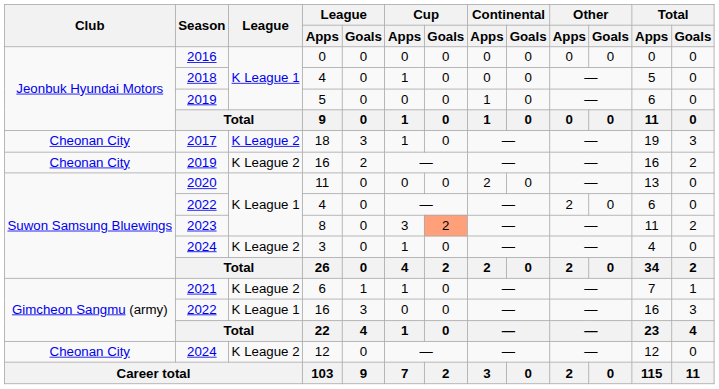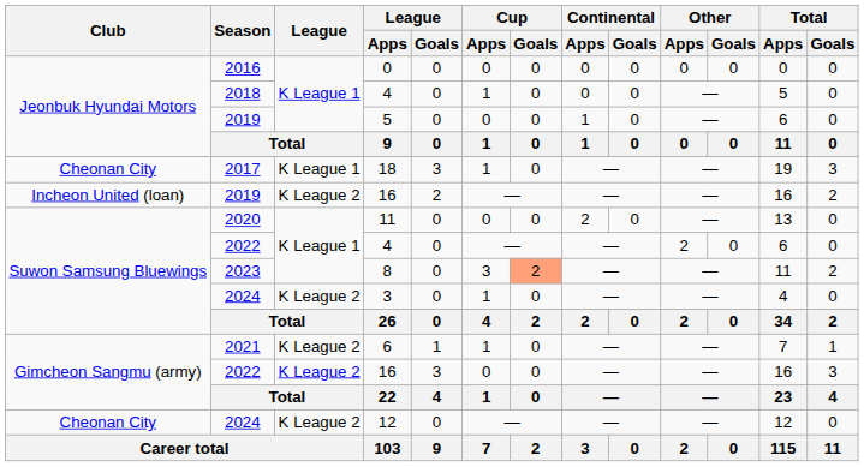 <table class="wikitable" style="text-align:center">
 <tr>
 <th rowspan="2">Club</th>
 <th rowspan="2">Season</th>
 <th rowspan="2">League</th>
 <th colspan="2">League</th>
 <th colspan="2">Cup</th>
 <th colspan="2">Continental</th>
 <th colspan="2">Other</th>
 <th colspan="2">Total</th>
 </tr>
 <tr>
 <th>Apps</th>
 <th>Goals</th>
 <th>Apps</th>
 <th>Goals</th>
 <th>Apps</th>
 <th>Goals</th>
 <th>Apps</th>
 <th>Goals</th>
 <th>Apps</th>
 <th>Goals</th>
 </tr>
 <tr>
 <td rowspan="4"><a href='#'>Jeonbuk Hyundai Motors</a></td>
 <td><a href='#'>2016</a></td>
 <td rowspan="3"><a href='#'>K League 1</a></td>
 <td>0</td>
 <td>0</td>
 <td>0</td>
 <td>0</td>
 <td>0</td>
 <td>0</td>
 <td>0</td>
 <td>0</td>
 <td>0</td>
 <td>0</td>
 </tr>
 <tr>
 <td><a href='#'>2018</a></td>
 <td>4</td>
 <td>0</td>
 <td>1</td>
 <td>0</td>
 <td>0</td>
 <td>0</td>
 <td colspan="2">—</td>
 <td>5</td>
 <td>0</td>
 </tr>
 <tr>
 <td><a href='#'>2019</a></td>
 <td>5</td>
 <td>0</td>
 <td>0</td>
 <td>0</td>
 <td>1</td>
 <td>0</td>
 <td colspan="2">—</td>
 <td>6</td>
 <td>0</td>
 </tr>
 <tr>
 <th colspan="2">Total</th>
 <th>9</th>
 <th>0</th>
 <th>1</th>
 <th>0</th>
 <th>1</th>
 <th>0</th>
 <th>0</th>
 <th>0</th>
 <th>11</th>
 <th>0</th>
 </tr>
 <tr>
 <td><a href='#'>Cheonan City</a></td>
 <td><a href='#'>2017</a></td>
-<td><a href='#'>K League 2</a></td>
+<td>K League 1</td>
 <td>18</td>
 <td>3</td>
 <td>1</td>
 <td>0</td>
 <td colspan="2">—</td>
 <td colspan="2">—</td>
 <td>19</td>
 <td>3</td>
 </tr>
 <tr>
-<td><a href='#'>Cheonan City</a></td>
+<td><a href='#'>Incheon United</a> (loan)</td>
 <td><a href='#'>2019</a></td>
 <td>K League 2</td>
 <td>16</td>
 <td>2</td>
 <td colspan="2">—</td>
 <td colspan="2">—</td>
 <td colspan="2">—</td>
 <td>16</td>
 <td>2</td>
 </tr>
 <tr>
 <td rowspan="5"><a href='#'>Suwon Samsung Bluewings</a></td>
 <td><a href='#'>2020</a></td>
 <td rowspan="3">K League 1</td>
 <td>11</td>
 <td>0</td>
 <td>0</td>
 <td>0</td>
 <td>2</td>
 <td>0</td>
 <td colspan="2">—</td>
 <td>13</td>
 <td>0</td>
 </tr>
 <tr>
 <td><a href='#'>2022</a></td>
 <td>4</td>
 <td>0</td>
 <td colspan="2">—</td>
 <td colspan="2">—</td>
 <td>2</td>
 <td>0</td>
 <td>6</td>
 <td>0</td>
 </tr>
 <tr>
 <td><a href='#'>2023</a></td>
 <td>8</td>
 <td>0</td>
 <td>3</td>
 <td style="background: lightsalmon;">2</td>
 <td colspan="2">—</td>
 <td colspan="2">—</td>
 <td>11</td>
 <td>2</td>
 </tr>
 <tr>
 <td><a href='#'>2024</a></td>
 <td>K League 2</td>
 <td>3</td>
 <td>0</td>
 <td>1</td>
 <td>0</td>
 <td colspan="2">—</td>
 <td colspan="2">—</td>
 <td>4</td>
 <td>0</td>
 </tr>
 <tr>
 <th colspan="2">Total</th>
 <th>26</th>
 <th>0</th>
 <th>4</th>
 <th>2</th>
 <th>2</th>
 <th>0</th>
 <th>2</th>
 <th>0</th>
 <th>34</th>
 <th>2</th>
 </tr>
 <tr>
 <td rowspan="3"><a href='#'>Gimcheon Sangmu</a> (army)</td>
 <td><a href='#'>2021</a></td>
 <td>K League 2</td>
 <td>6</td>
 <td>1</td>
 <td>1</td>
 <td>0</td>
 <td colspan="2">—</td>
 <td colspan="2">—</td>
 <td>7</td>
 <td>1</td>
 </tr>
 <tr>
 <td><a href='#'>2022</a></td>
-<td>K League 1</td>
+<td><a href='#'>K League 2</a></td>
 <td>16</td>
 <td>3</td>
 <td>0</td>
 <td>0</td>
 <td colspan="2">—</td>
 <td colspan="2">—</td>
 <td>16</td>
 <td>3</td>
 </tr>
 <tr>
 <th colspan="2">Total</th>
 <th>22</th>
 <th>4</th>
 <th>1</th>
 <th>0</th>
 <th colspan="2">—</th>
 <th colspan="2">—</th>
 <th>23</th>
 <th>4</th>
 </tr>
 <tr>
 <td><a href='#'>Cheonan City</a></td>
 <td><a href='#'>2024</a></td>
 <td>K League 2</td>
 <td>12</td>
 <td>0</td>
 <td colspan="2">—</td>
 <td colspan="2">—</td>
 <td colspan="2">—</td>
 <td>12</td>
 <td>0</td>
 </tr>
 <tr>
 <th colspan="3">Career total</th>
 <th>103</th>
 <th>9</th>
 <th>7</th>
 <th>2</th>
 <th>3</th>
 <th>0</th>
 <th>2</th>
 <th>0</th>
 <th>115</th>
 <th>11</th>
 </tr>
 </table>
